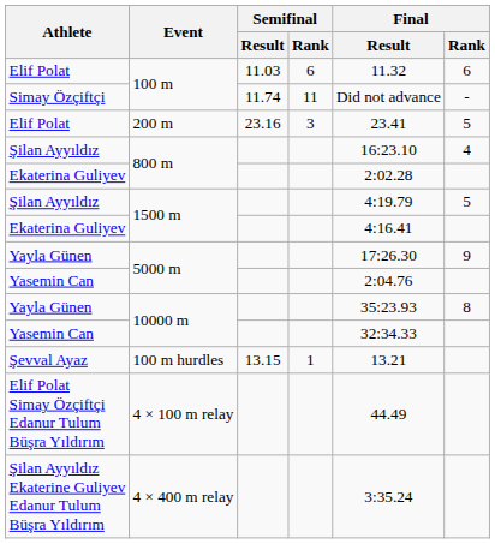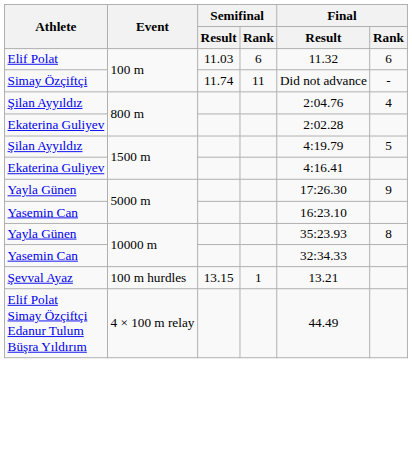 <table class=wikitable style="font-size:90%; text-align:center">
 <tr>
 <th rowspan=2>Athlete</th>
 <th rowspan=2>Event</th>
 <th colspan=2>Semifinal</th>
 <th colspan=2>Final</th>
 </tr>
 <tr>
 <th>Result</th>
 <th>Rank</th>
 <th>Result</th>
 <th>Rank</th>
 </tr>
 <tr>
 <td align=left><a href='#'>Elif Polat</a></td>
 <td align=left rowspan=2>100 m</td>
 <td>11.03</td>
 <td>6</td>
 <td>11.32</td>
 <td>6</td>
 </tr>
 <tr>
 <td align=left><a href='#'>Simay Özçiftçi</a></td>
 <td>11.74</td>
 <td>11</td>
 <td>Did not advance</td>
 <td>-</td>
 </tr>
 <tr>
-<td align=left><a href='#'>Elif Polat</a></td>
-<td align=left>200 m</td>
-<td>23.16</td>
-<td>3</td>
-<td>23.41</td>
-<td>5</td>
-</tr>
-<tr>
 <td align=left><a href='#'>Şilan Ayyıldız</a></td>
 <td align=left rowspan=2>800 m</td>
 <td></td>
 <td></td>
-<td>16:23.10</td>
+<td>2:04.76</td>
 <td>4</td>
 </tr>
 <tr>
 <td align=left><a href='#'>Ekaterina Guliyev</a></td>
 <td></td>
 <td></td>
 <td>2:02.28</td>
 <td></td>
 </tr>
 <tr>
 <td align=left><a href='#'>Şilan Ayyıldız</a></td>
 <td align=left rowspan=2>1500 m</td>
 <td></td>
 <td></td>
 <td>4:19.79</td>
 <td>5</td>
 </tr>
 <tr>
 <td align=left><a href='#'>Ekaterina Guliyev</a></td>
 <td></td>
 <td></td>
 <td>4:16.41</td>
 <td></td>
 </tr>
 <tr>
 <td align=left><a href='#'>Yayla Günen</a></td>
 <td align=left rowspan=2>5000 m</td>
 <td></td>
 <td></td>
 <td>17:26.30</td>
 <td>9</td>
 </tr>
 <tr>
 <td align=left><a href='#'>Yasemin Can</a></td>
 <td></td>
 <td></td>
-<td>2:04.76</td>
+<td>16:23.10</td>
 <td></td>
 </tr>
 <tr>
 <td align=left><a href='#'>Yayla Günen</a></td>
 <td align=left rowspan=2>10000 m</td>
 <td></td>
 <td></td>
 <td>35:23.93</td>
 <td>8</td>
 </tr>
 <tr>
 <td align=left><a href='#'>Yasemin Can</a></td>
 <td></td>
 <td></td>
 <td>32:34.33</td>
 <td></td>
 </tr>
 <tr>
 <td align=left><a href='#'>Şevval Ayaz</a></td>
 <td align=left>100 m hurdles</td>
 <td>13.15</td>
 <td>1</td>
 <td>13.21</td>
 <td></td>
 </tr>
 <tr>
 <td align=left><a href='#'>Elif Polat</a><br><a href='#'>Simay Özçiftçi</a><br><a href='#'>Edanur Tulum</a><br><a href='#'>Büşra Yıldırım</a></td>
 <td align=left>4 × 100 m relay</td>
 <td></td>
 <td></td>
 <td>44.49</td>
 <td></td>
 </tr>
-<tr>
-<td align=left><a href='#'>Şilan Ayyıldız</a><br><a href='#'>Ekaterine Guliyev</a><br><a href='#'>Edanur Tulum</a><br><a href='#'>Büşra Yıldırım</a></td>
-<td align=left>4 × 400 m relay</td>
-<td></td>
-<td></td>
-<td>3:35.24</td>
-<td></td>
-</tr>
 </table>
